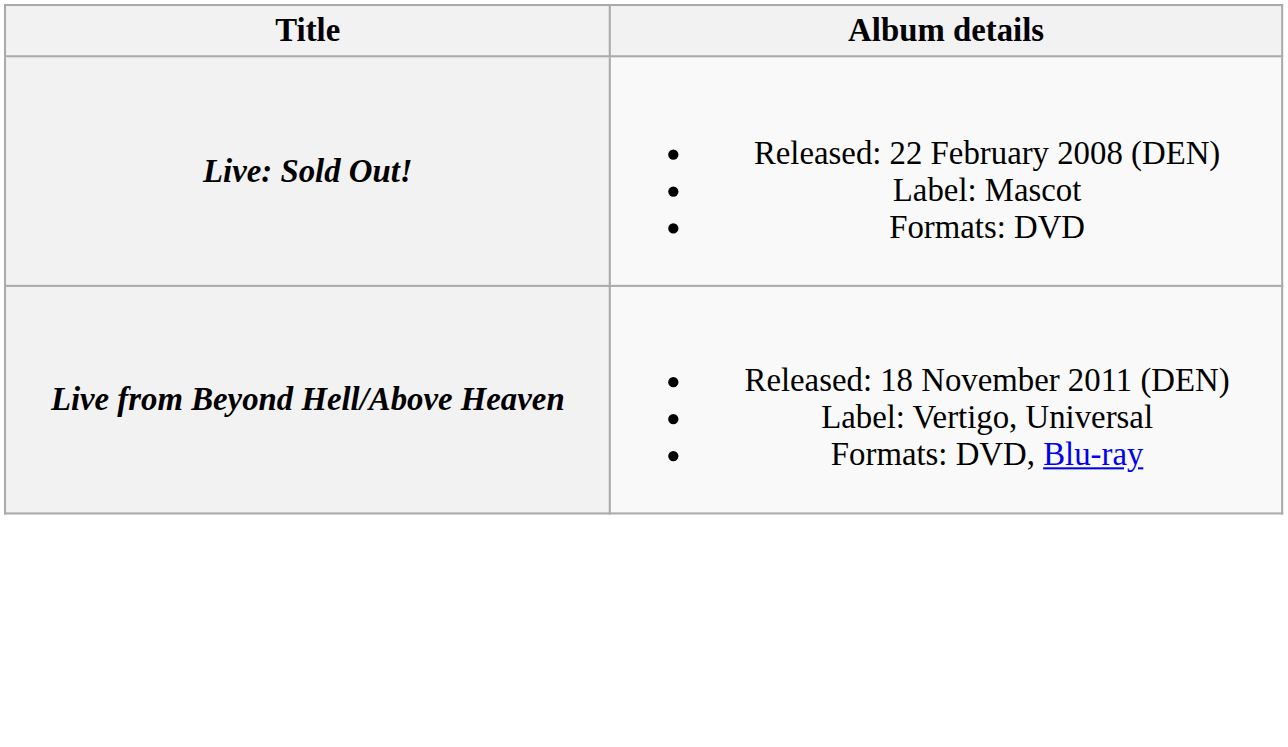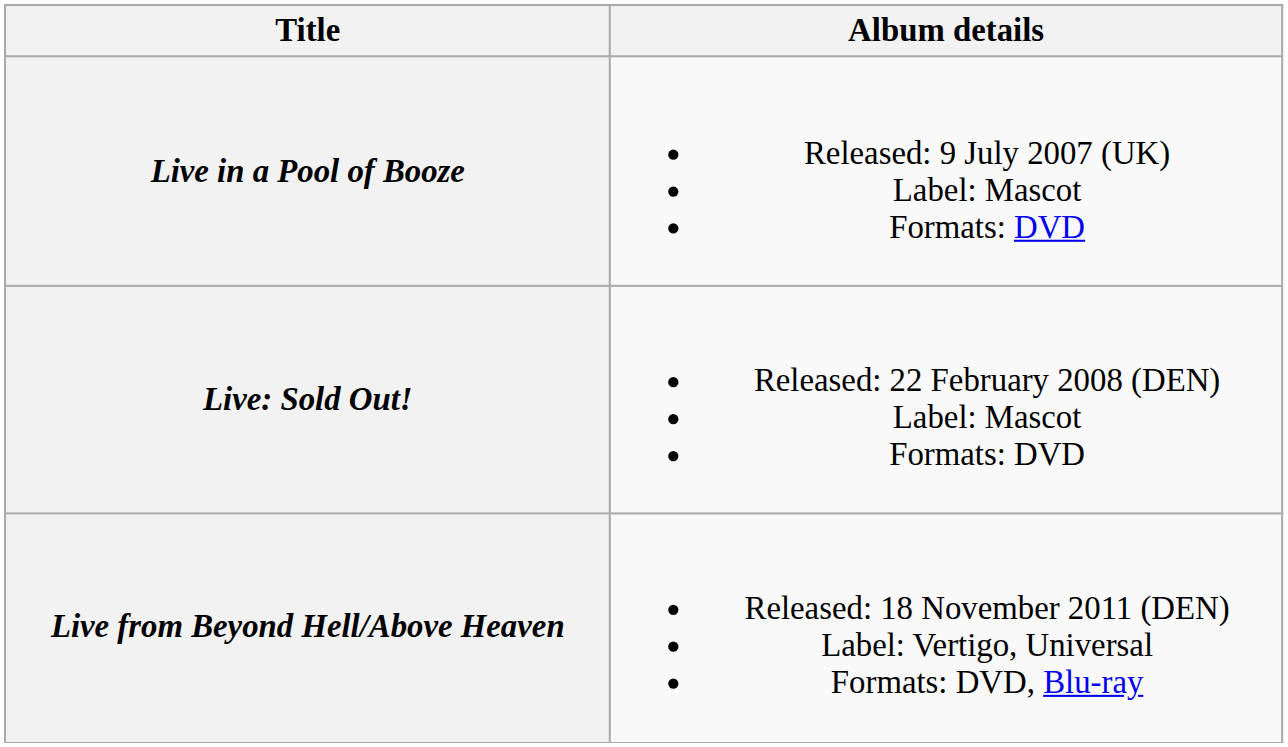 <table class="wikitable plainrowheaders" style="text-align:center;">
 <tr>
 <th scope="col" style="width:18em;">Title</th>
 <th scope="col" style="width:20em;">Album details</th>
+</tr>
+<tr>
+<th scope="row"><em>Live in a Pool of Booze</em></th>
+<td><br><ul><li>Released: 9 July 2007 <span>(UK)</span></li><li>Label: Mascot</li><li>Formats: <a href='#'>DVD</a></li></ul></td>
 </tr>
 <tr>
 <th scope="row"><em>Live: Sold Out!</em></th>
 <td><br><ul><li>Released: 22 February 2008 <span>(DEN)</span></li><li>Label: Mascot</li><li>Formats: DVD</li></ul></td>
 </tr>
 <tr>
 <th scope="row"><em>Live from Beyond Hell/Above Heaven</em></th>
 <td><br><ul><li>Released: 18 November 2011 <span>(DEN)</span></li><li>Label: Vertigo, Universal</li><li>Formats: DVD, <a href='#'>Blu-ray</a></li></ul></td>
 </tr>
 </table>
